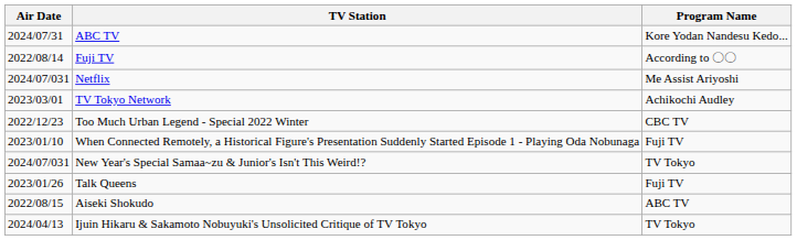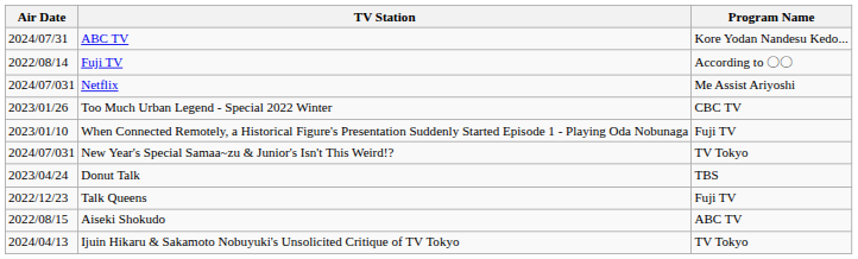 <table class="wikitable" style="font-size:small">
 <tr>
 <th>Air Date</th>
 <th>TV Station</th>
 <th>Program Name</th>
 </tr>
 <tr>
 <td>2024/07/31</td>
 <td><a href='#'>ABC TV</a></td>
 <td>Kore Yodan Nandesu Kedo...</td>
 </tr>
 <tr>
 <td>2022/08/14</td>
 <td><a href='#'>Fuji TV</a></td>
 <td>According to 〇〇</td>
 </tr>
 <tr>
 <td>2024/07/031</td>
 <td><a href='#'>Netflix</a></td>
 <td>Me Assist Ariyoshi</td>
 </tr>
 <tr>
-<td>2023/03/01</td>
-<td><a href='#'>TV Tokyo Network</a></td>
-<td>Achikochi Audley</td>
-</tr>
-<tr>
-<td>2022/12/23</td>
+<td>2023/01/26</td>
 <td>Too Much Urban Legend - Special 2022 Winter</td>
 <td>CBC TV</td>
 </tr>
 <tr>
 <td>2023/01/10</td>
 <td>When Connected Remotely, a Historical Figure's Presentation Suddenly Started Episode 1 - Playing Oda Nobunaga</td>
 <td>Fuji TV</td>
 </tr>
 <tr>
 <td>2024/07/031</td>
 <td>New Year's Special Samaa~zu & Junior's Isn't This Weird!?</td>
 <td>TV Tokyo</td>
 </tr>
 <tr>
-<td>2023/01/26</td>
+<td>2023/04/24</td>
+<td>Donut Talk</td>
+<td>TBS</td>
+</tr>
+<tr>
+<td>2022/12/23</td>
 <td>Talk Queens</td>
 <td>Fuji TV</td>
 </tr>
 <tr>
 <td>2022/08/15</td>
 <td>Aiseki Shokudo</td>
 <td>ABC TV</td>
 </tr>
 <tr>
 <td>2024/04/13</td>
 <td>Ijuin Hikaru & Sakamoto Nobuyuki's Unsolicited Critique of TV Tokyo</td>
 <td>TV Tokyo</td>
 </tr>
 </table>
